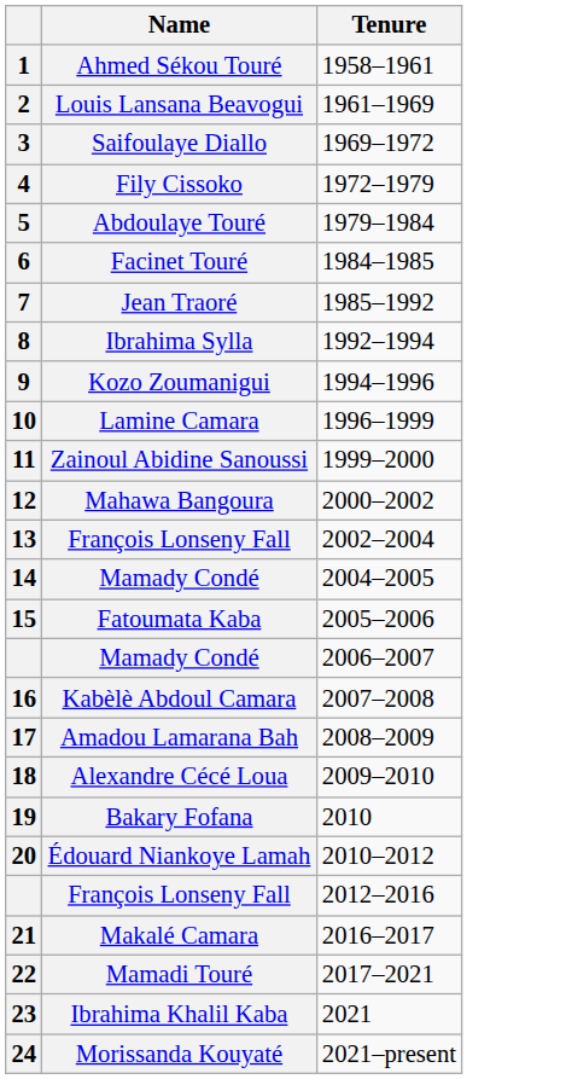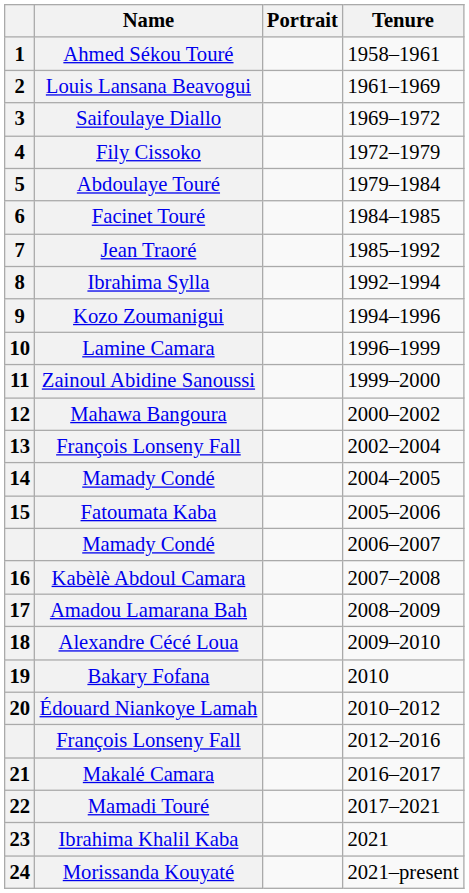 <table class="wikitable">
 <tr>
 <th></th>
 <th>Name<br></th>
+<th>Portrait</th>
 <th>Tenure</th>
 </tr>
 <tr>
 <th>1</th>
 <th align="center" scope="row" style="font-weight:normal;"><a href='#'>Ahmed Sékou Touré</a><br></th>
+<td></td>
 <td>1958–1961</td>
 </tr>
 <tr>
 <th>2</th>
 <th align="center" scope="row" style="font-weight:normal;"><a href='#'>Louis Lansana Beavogui</a><br></th>
+<td></td>
 <td>1961–1969</td>
 </tr>
 <tr>
 <th>3</th>
 <th align="center" scope="row" style="font-weight:normal;"><a href='#'>Saifoulaye Diallo</a><br></th>
+<td></td>
 <td>1969–1972</td>
 </tr>
 <tr>
 <th>4</th>
 <th align="center" scope="row" style="font-weight:normal;"><a href='#'>Fily Cissoko</a><br></th>
+<td></td>
 <td>1972–1979</td>
 </tr>
 <tr>
 <th>5</th>
 <th align="center" scope="row" style="font-weight:normal;"><a href='#'>Abdoulaye Touré</a><br></th>
+<td></td>
 <td>1979–1984</td>
 </tr>
 <tr>
 <th>6</th>
 <th align="center" scope="row" style="font-weight:normal;"><a href='#'>Facinet Touré</a><br></th>
+<td></td>
 <td>1984–1985</td>
 </tr>
 <tr>
 <th>7</th>
 <th align="center" scope="row" style="font-weight:normal;"><a href='#'>Jean Traoré</a><br></th>
+<td></td>
 <td>1985–1992</td>
 </tr>
 <tr>
 <th>8</th>
 <th align="center" scope="row" style="font-weight:normal;"><a href='#'>Ibrahima Sylla</a><br></th>
+<td></td>
 <td>1992–1994</td>
 </tr>
 <tr>
 <th>9</th>
 <th align="center" scope="row" style="font-weight:normal;"><a href='#'>Kozo Zoumanigui</a><br></th>
+<td></td>
 <td>1994–1996</td>
 </tr>
 <tr>
 <th>10</th>
 <th align="center" scope="row" style="font-weight:normal;"><a href='#'>Lamine Camara</a></th>
+<td></td>
 <td>1996–1999</td>
 </tr>
 <tr>
 <th>11</th>
 <th align="center" scope="row" style="font-weight:normal;"><a href='#'>Zainoul Abidine Sanoussi</a><br></th>
+<td></td>
 <td>1999–2000</td>
 </tr>
 <tr>
 <th>12</th>
 <th align="center" scope="row" style="font-weight:normal;"><a href='#'>Mahawa Bangoura</a><br></th>
+<td></td>
 <td>2000–2002</td>
 </tr>
 <tr>
 <th>13</th>
 <th align="center" scope="row" style="font-weight:normal;"><a href='#'>François Lonseny Fall</a><br></th>
+<td></td>
 <td>2002–2004</td>
 </tr>
 <tr>
 <th>14</th>
 <th align="center" scope="row" style="font-weight:normal;"><a href='#'>Mamady Condé</a><br></th>
+<td></td>
 <td>2004–2005</td>
 </tr>
 <tr>
 <th>15</th>
 <th align="center" scope="row" style="font-weight:normal;"><a href='#'>Fatoumata Kaba</a><br></th>
+<td></td>
 <td>2005–2006</td>
 </tr>
 <tr>
 <th></th>
 <th align="center" scope="row" style="font-weight:normal;"><a href='#'>Mamady Condé</a><br></th>
+<td></td>
 <td>2006–2007</td>
 </tr>
 <tr>
 <th>16</th>
 <th align="center" scope="row" style="font-weight:normal;"><a href='#'>Kabèlè Abdoul Camara</a><br></th>
+<td></td>
 <td>2007–2008</td>
 </tr>
 <tr>
 <th>17</th>
 <th align="center" scope="row" style="font-weight:normal;"><a href='#'>Amadou Lamarana Bah</a></th>
+<td></td>
 <td>2008–2009</td>
 </tr>
 <tr>
 <th>18</th>
 <th align="center" scope="row" style="font-weight:normal;"><a href='#'>Alexandre Cécé Loua</a><br></th>
+<td></td>
 <td>2009–2010</td>
 </tr>
 <tr>
 <th>19</th>
 <th align="center" scope="row" style="font-weight:normal;"><a href='#'>Bakary Fofana</a><br></th>
+<td></td>
 <td>2010</td>
 </tr>
 <tr>
 <th>20</th>
 <th align="center" scope="row" style="font-weight:normal;"><a href='#'>Édouard Niankoye Lamah</a><br></th>
+<td></td>
 <td>2010–2012</td>
 </tr>
 <tr>
 <th></th>
 <th align="center" scope="row" style="font-weight:normal;"><a href='#'>François Lonseny Fall</a><br></th>
+<td></td>
 <td>2012–2016</td>
 </tr>
 <tr>
 <th>21</th>
 <th align="center" scope="row" style="font-weight:normal;"><a href='#'>Makalé Camara</a><br></th>
+<td></td>
 <td>2016–2017</td>
 </tr>
 <tr>
 <th>22</th>
 <th align="center" scope="row" style="font-weight:normal;"><a href='#'>Mamadi Touré</a><br></th>
+<td></td>
 <td>2017–2021</td>
 </tr>
 <tr>
 <th>23</th>
 <th align="center" scope="row" style="font-weight:normal;"><a href='#'>Ibrahima Khalil Kaba</a><br></th>
+<td></td>
 <td>2021</td>
 </tr>
 <tr>
 <th>24</th>
 <th align="center" scope="row" style="font-weight:normal;"><a href='#'>Morissanda Kouyaté</a><br></th>
+<td></td>
 <td>2021–present</td>
 </tr>
 </table>
